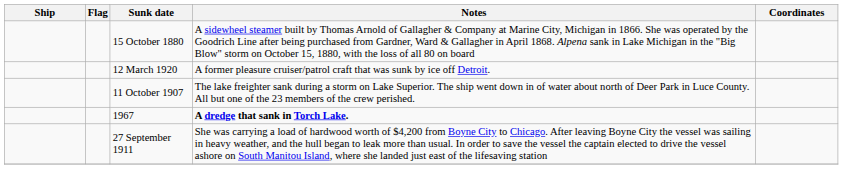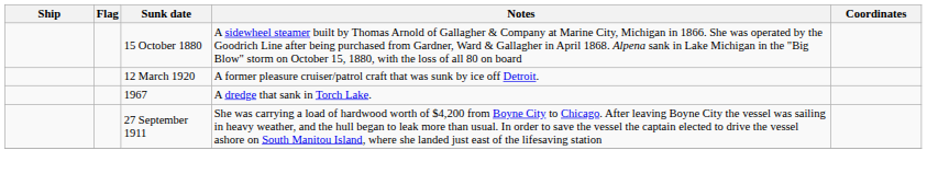 <table class=wikitable | style = "width:100%">
 <tr>
 <th style="width:10%">Ship</th>
 <th>Flag</th>
 <th style="width:10%">Sunk date</th>
 <th style="width:70%">Notes</th>
 <th style="width:10%">Coordinates</th>
 </tr>
 <tr>
 <td></td>
 <td></td>
 <td>15 October 1880</td>
 <td>A <a href='#'>sidewheel steamer</a> built by Thomas Arnold of Gallagher & Company at Marine City, Michigan in 1866. She was operated by the Goodrich Line after being purchased from Gardner, Ward & Gallagher in April 1868. <em>Alpena</em> sank in Lake Michigan in the "Big Blow" storm on October 15, 1880, with the loss of all 80 on board</td>
 <td></td>
 </tr>
 <tr>
 <td></td>
 <td></td>
 <td>12 March 1920</td>
 <td>A former pleasure cruiser/patrol craft that was sunk by ice off <a href='#'>Detroit</a>.</td>
 <td></td>
 </tr>
 <tr>
 <td></td>
 <td></td>
-<td>11 October 1907</td>
-<td>The lake freighter sank during a storm on Lake Superior. The ship went down in  of water about  north of Deer Park in Luce County. All but one of the 23 members of the crew perished.</td>
-<td></td>
-</tr>
-<tr>
-<td></td>
-<td></td>
 <td>1967</td>
-<td><strong>A <a href='#'>dredge</a> that sank in <a href='#'>Torch Lake</a>.</strong></td>
+<td>A <a href='#'>dredge</a> that sank in <a href='#'>Torch Lake</a>.</td>
 <td></td>
 </tr>
 <tr>
 <td></td>
 <td></td>
 <td>27 September 1911</td>
 <td>She was carrying a load of hardwood worth of $4,200 from <a href='#'>Boyne City</a> to <a href='#'>Chicago</a>. After leaving Boyne City the vessel was sailing in heavy weather, and the hull began to leak more than usual. In order to save the vessel the captain elected to drive the vessel ashore on <a href='#'>South Manitou Island</a>, where she landed just  east of the lifesaving station</td>
 <td></td>
 </tr>
 <tr>
 </tr>
 </table>
